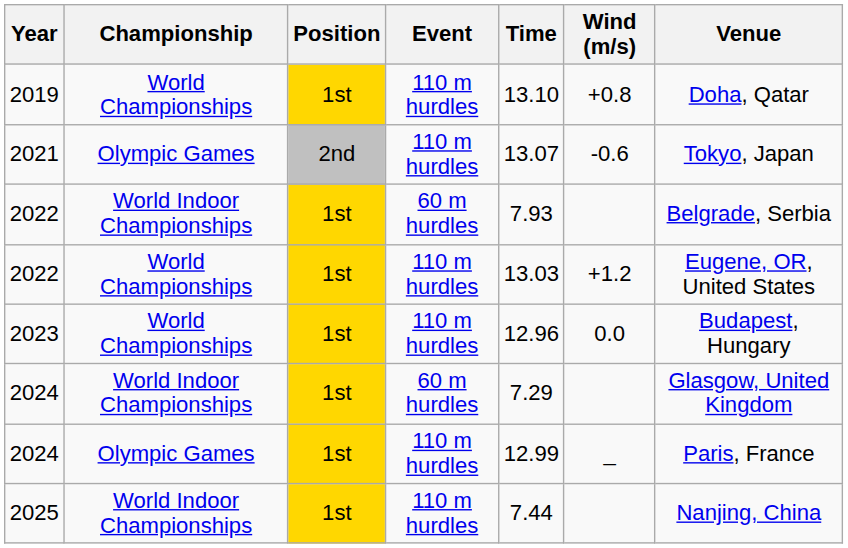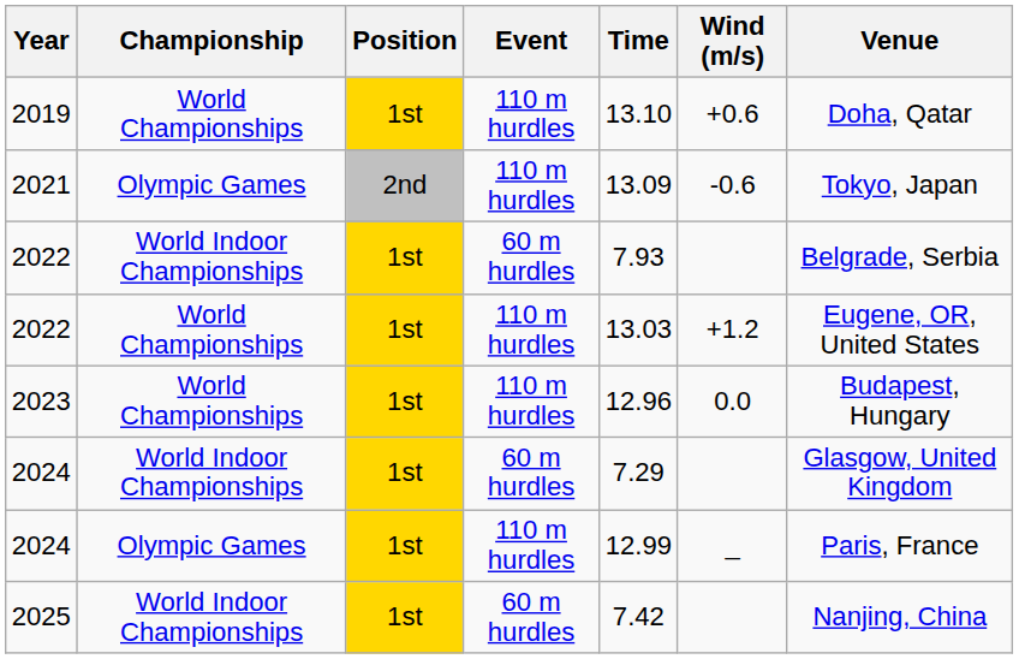 <table class="wikitable sortable" style=text-align:center>
 <tr>
 <th>Year</th>
 <th>Championship</th>
 <th>Position</th>
 <th>Event</th>
 <th>Time</th>
 <th>Wind (m/s)</th>
 <th>Venue</th>
 </tr>
 <tr>
 <td>2019</td>
 <td><a href='#'>World Championships</a></td>
 <td bgcolor=gold>1st</td>
 <td><a href='#'>110 m hurdles</a></td>
 <td>13.10</td>
-<td>+0.8</td>
+<td>+0.6</td>
 <td><a href='#'>Doha</a>, Qatar</td>
 </tr>
 <tr>
 <td>2021</td>
 <td><a href='#'>Olympic Games</a></td>
 <td bgcolor=silver>2nd</td>
 <td><a href='#'>110 m hurdles</a></td>
-<td>13.07</td>
+<td>13.09</td>
 <td>-0.6</td>
 <td><a href='#'>Tokyo</a>, Japan</td>
 </tr>
 <tr>
 <td>2022</td>
 <td><a href='#'>World Indoor Championships</a></td>
 <td bgcolor=gold>1st</td>
 <td><a href='#'>60 m hurdles</a></td>
 <td>7.93</td>
 <td></td>
 <td><a href='#'>Belgrade</a>, Serbia</td>
 </tr>
 <tr>
 <td>2022</td>
 <td><a href='#'>World Championships</a></td>
 <td bgcolor=gold>1st</td>
 <td><a href='#'>110 m hurdles</a></td>
 <td>13.03</td>
 <td>+1.2</td>
 <td><a href='#'>Eugene, OR</a>, United States</td>
 </tr>
 <tr>
 <td>2023</td>
 <td><a href='#'>World Championships</a></td>
 <td bgcolor=gold>1st</td>
 <td><a href='#'>110 m hurdles</a></td>
 <td>12.96</td>
 <td>0.0</td>
 <td><a href='#'>Budapest</a>, Hungary</td>
 </tr>
 <tr>
 <td>2024</td>
 <td><a href='#'>World Indoor Championships</a></td>
 <td bgcolor=gold>1st</td>
 <td><a href='#'>60 m hurdles</a></td>
 <td>7.29</td>
 <td></td>
 <td><a href='#'>Glasgow, United Kingdom</a></td>
 </tr>
 <tr>
 <td>2024</td>
 <td><a href='#'>Olympic Games</a></td>
 <td bgcolor=gold>1st</td>
 <td><a href='#'>110 m hurdles</a></td>
 <td>12.99</td>
 <td>_</td>
 <td><a href='#'>Paris</a>, France</td>
 </tr>
 <tr>
 <td>2025</td>
 <td><a href='#'>World Indoor Championships</a></td>
 <td bgcolor=gold>1st</td>
-<td><a href='#'>110 m hurdles</a></td>
-<td>7.44</td>
+<td><a href='#'>60 m hurdles</a></td>
+<td>7.42</td>
 <td></td>
 <td><a href='#'>Nanjing, China</a></td>
 </tr>
 </table>
